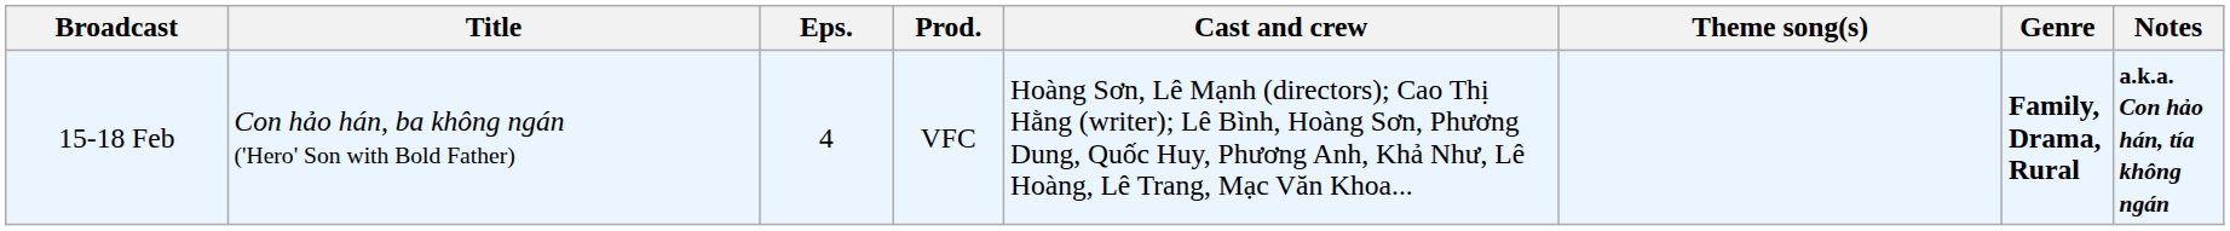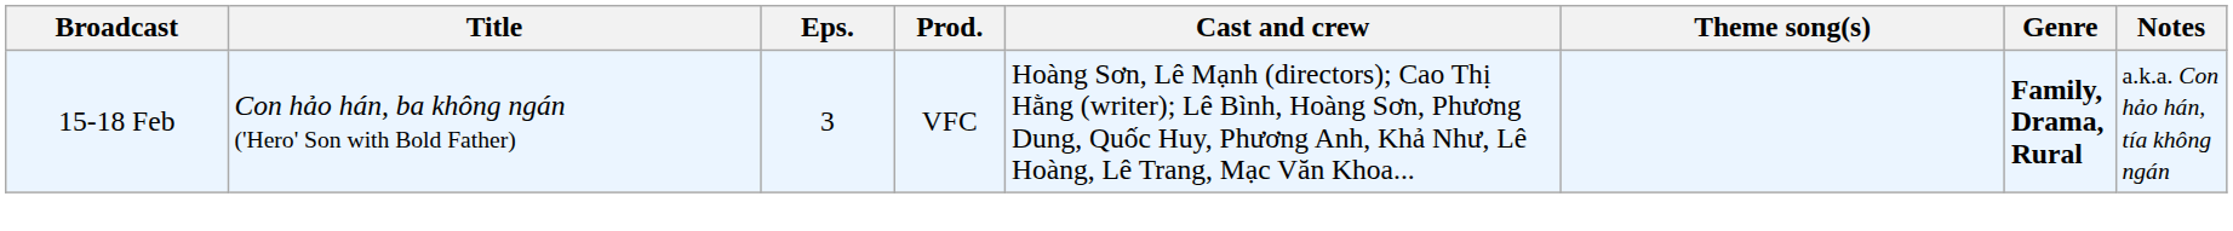 <table class="wikitable sortable">
 <tr>
 <th style="width:10%;">Broadcast</th>
 <th style="width:24%;">Title</th>
 <th style="width:6%;">Eps.</th>
 <th style="width:5%;">Prod.</th>
 <th style="width:25%;">Cast and crew</th>
 <th style="width:20%;">Theme song(s)</th>
 <th style="width:5%;">Genre</th>
 <th style="width:5%;">Notes</th>
 </tr>
 <tr ---- bgcolor="#ebf5ff">
 <td style="text-align:center;">15-18 Feb <br></td>
 <td><em>Con hảo hán, ba không ngán</em> <br><small>('Hero' Son with Bold Father)</small></td>
-<td style="text-align:center;">4</td>
+<td style="text-align:center;">3</td>
 <td style="text-align:center;">VFC</td>
 <td>Hoàng Sơn, Lê Mạnh (directors); Cao Thị Hằng (writer); Lê Bình, Hoàng Sơn, Phương Dung, Quốc Huy, Phương Anh, Khả Như, Lê Hoàng, Lê Trang, Mạc Văn Khoa...</td>
 <td></td>
 <td><strong>Family, Drama, Rural</strong></td>
-<td><strong><small>a.k.a. <em>Con hảo hán, tía không ngán</em></small></strong></td>
+<td><small>a.k.a. <em>Con hảo hán, tía không ngán</em></small></td>
 </tr>
 </table>
